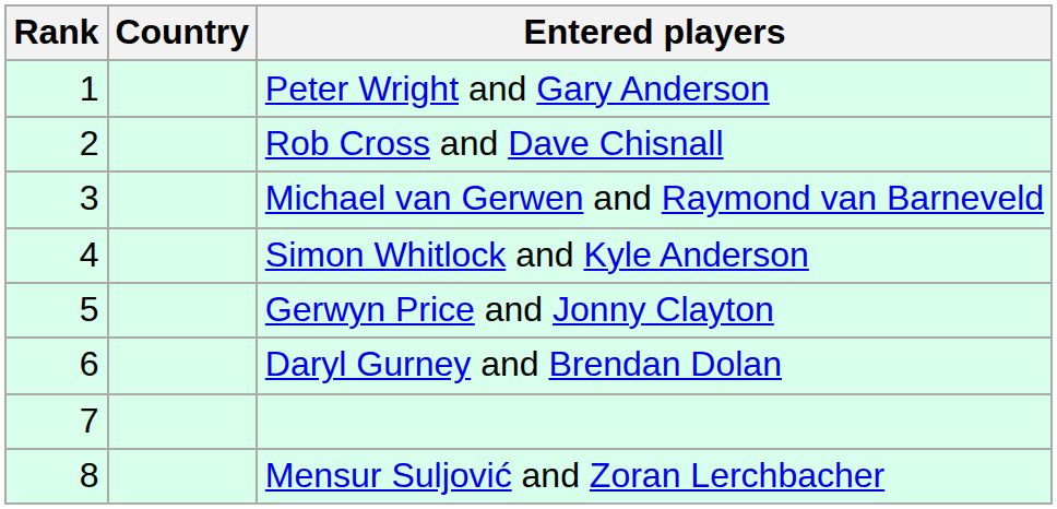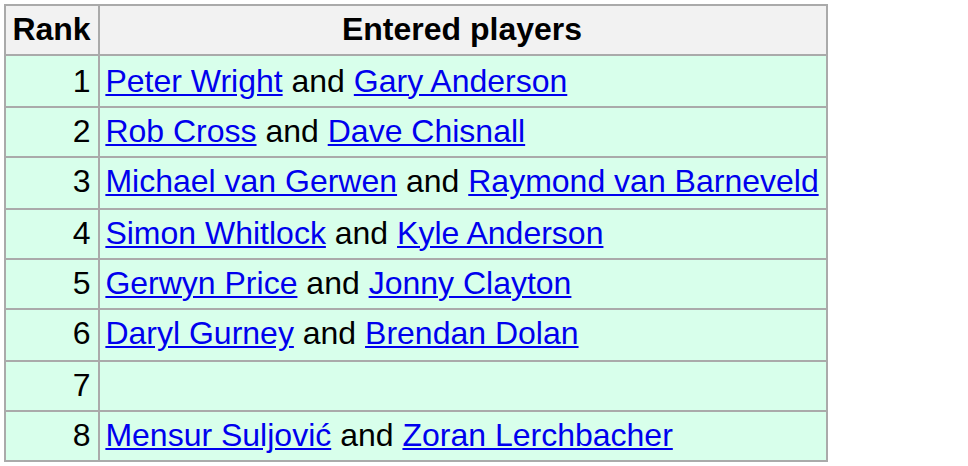 <table class="wikitable">
 <tr>
 <th>Rank</th>
-<th>Country</th>
 <th>Entered players</th>
 </tr>
 <tr style="background:#d8ffeb;">
 <td align=right>1</td>
-<td></td>
 <td><a href='#'>Peter Wright</a> and <a href='#'>Gary Anderson</a></td>
 </tr>
 <tr style="background:#d8ffeb;">
 <td align=right>2</td>
-<td></td>
 <td><a href='#'>Rob Cross</a> and <a href='#'>Dave Chisnall</a></td>
 </tr>
 <tr style="background:#d8ffeb;">
 <td align=right>3</td>
-<td></td>
 <td><a href='#'>Michael van Gerwen</a> and <a href='#'>Raymond van Barneveld</a></td>
 </tr>
 <tr style="background:#d8ffeb;">
 <td align=right>4</td>
-<td></td>
 <td><a href='#'>Simon Whitlock</a> and <a href='#'>Kyle Anderson</a></td>
 </tr>
 <tr style="background:#d8ffeb;">
 <td align=right>5</td>
-<td></td>
 <td><a href='#'>Gerwyn Price</a> and <a href='#'>Jonny Clayton</a></td>
 </tr>
 <tr style="background:#d8ffeb;">
 <td align=right>6</td>
-<td></td>
 <td><a href='#'>Daryl Gurney</a> and <a href='#'>Brendan Dolan</a></td>
 </tr>
 <tr style="background:#d8ffeb;">
 <td align=right>7</td>
 <td></td>
-<td></td>
 </tr>
 <tr style="background:#d8ffeb;">
 <td align=right>8</td>
-<td></td>
 <td><a href='#'>Mensur Suljović</a> and <a href='#'>Zoran Lerchbacher</a></td>
 </tr>
 </table>
